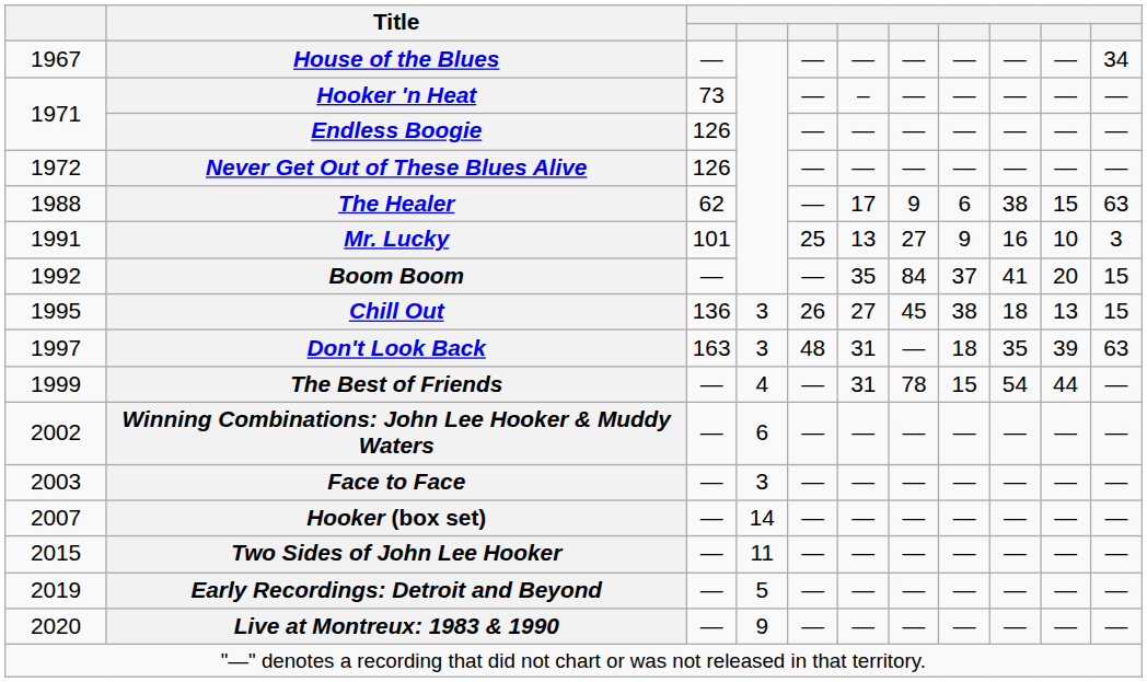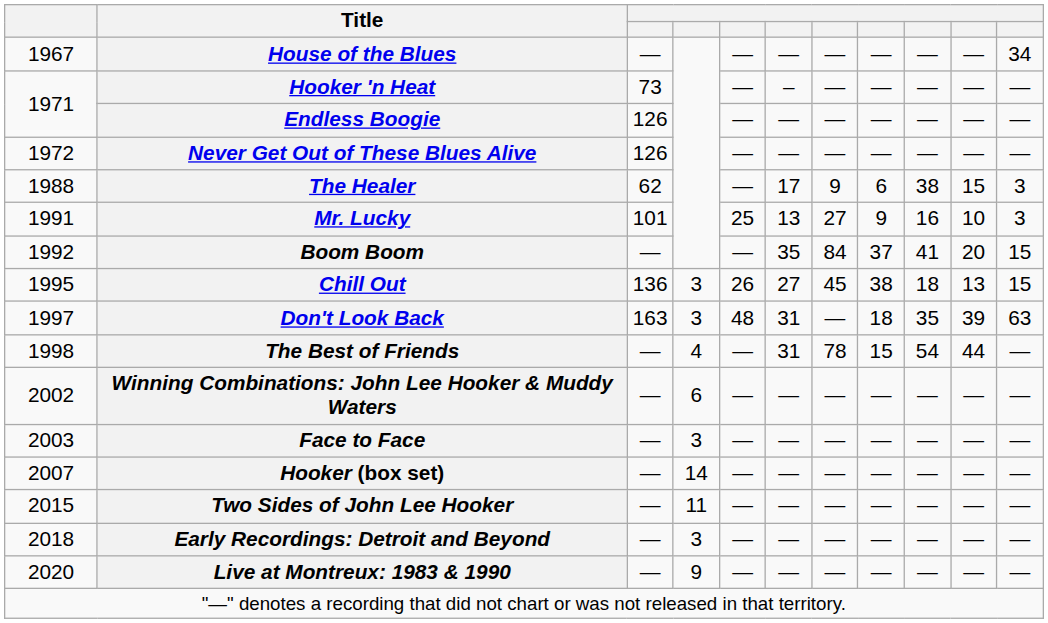 <table class="wikitable plainrowheaders" style="text-align:center;">
 <tr>
 <th scope="col" rowspan="2" style="width: 4em;"></th>
 <th scope="col" rowspan="2" style="width: 25em;">Title</th>
 <th scope="col" colspan="9" style="width: 18em;"></th>
 </tr>
 <tr>
 <th scope="col" style="width:2em;font-size:90%;"></th>
 <th scope="col" style="width:2em;font-size:90%;"></th>
 <th scope="col" style="width:2em;font-size:90%;"></th>
 <th scope="col" style="width:2em;font-size:90%;"></th>
 <th scope="col" style="width:2em;font-size:90%;"></th>
 <th scope="col" style="width:2em;font-size:90%;"></th>
 <th scope="col" style="width:2em;font-size:90%;"></th>
 <th scope="col" style="width:2em;font-size:90%;"></th>
 <th scope="col" style="width:2em;font-size:90%;"></th>
 </tr>
 <tr>
 <td>1967</td>
 <th scope="row"><em><a href='#'>House of the Blues</a></em></th>
 <td>—</td>
 <td rowspan="7"></td>
 <td>—</td>
 <td>—</td>
 <td>—</td>
 <td>—</td>
 <td>—</td>
 <td>—</td>
 <td>34</td>
 </tr>
 <tr>
 <td rowspan="2">1971</td>
 <th scope="row"><em><a href='#'>Hooker 'n Heat</a></em></th>
 <td>73</td>
 <td>—</td>
 <td>–</td>
 <td>—</td>
 <td>—</td>
 <td>—</td>
 <td>—</td>
 <td>—</td>
 </tr>
 <tr>
 <th scope="row"><em><a href='#'>Endless Boogie</a></em></th>
 <td>126</td>
 <td>—</td>
 <td>—</td>
 <td>—</td>
 <td>—</td>
 <td>—</td>
 <td>—</td>
 <td>—</td>
 </tr>
 <tr>
 <td>1972</td>
 <th scope="row"><em><a href='#'>Never Get Out of These Blues Alive</a></em></th>
 <td>126</td>
 <td>—</td>
 <td>—</td>
 <td>—</td>
 <td>—</td>
 <td>—</td>
 <td>—</td>
 <td>—</td>
 </tr>
 <tr>
 <td>1988</td>
 <th scope="row"><em><a href='#'>The Healer</a></em></th>
 <td>62</td>
 <td>—</td>
 <td>17</td>
 <td>9</td>
 <td>6</td>
 <td>38</td>
 <td>15</td>
-<td>63</td>
+<td>3</td>
 </tr>
 <tr>
 <td>1991</td>
 <th scope="row"><em><a href='#'>Mr. Lucky</a></em></th>
 <td>101</td>
 <td>25</td>
 <td>13</td>
 <td>27</td>
 <td>9</td>
 <td>16</td>
 <td>10</td>
 <td>3</td>
 </tr>
 <tr>
 <td>1992</td>
 <th scope="row"><em>Boom Boom</em></th>
 <td>—</td>
 <td>—</td>
 <td>35</td>
 <td>84</td>
 <td>37</td>
 <td>41</td>
 <td>20</td>
 <td>15</td>
 </tr>
 <tr>
 <td>1995</td>
 <th scope="row"><em><a href='#'>Chill Out</a></em></th>
 <td>136</td>
 <td>3</td>
 <td>26</td>
 <td>27</td>
 <td>45</td>
 <td>38</td>
 <td>18</td>
 <td>13</td>
 <td>15</td>
 </tr>
 <tr>
 <td>1997</td>
 <th scope="row"><em><a href='#'>Don't Look Back</a></em></th>
 <td>163</td>
 <td>3</td>
 <td>48</td>
 <td>31</td>
 <td>—</td>
 <td>18</td>
 <td>35</td>
 <td>39</td>
 <td>63</td>
 </tr>
 <tr>
-<td>1999</td>
+<td>1998</td>
 <th scope="row"><em>The Best of Friends</em></th>
 <td>—</td>
 <td>4</td>
 <td>—</td>
 <td>31</td>
 <td>78</td>
 <td>15</td>
 <td>54</td>
 <td>44</td>
 <td>—</td>
 </tr>
 <tr>
 <td>2002</td>
 <th scope="row"><em>Winning Combinations: John Lee Hooker & Muddy Waters</em></th>
 <td>—</td>
 <td>6</td>
 <td>—</td>
 <td>—</td>
 <td>—</td>
 <td>—</td>
 <td>—</td>
 <td>—</td>
 <td>—</td>
 </tr>
 <tr>
 <td>2003</td>
 <th scope="row"><em>Face to Face</em></th>
 <td>—</td>
 <td>3</td>
 <td>—</td>
 <td>—</td>
 <td>—</td>
 <td>—</td>
 <td>—</td>
 <td>—</td>
 <td>—</td>
 </tr>
 <tr>
 <td>2007</td>
 <th scope="row"><em>Hooker</em> (box set)</th>
 <td>—</td>
 <td>14</td>
 <td>—</td>
 <td>—</td>
 <td>—</td>
 <td>—</td>
 <td>—</td>
 <td>—</td>
 <td>—</td>
 </tr>
 <tr>
 <td>2015</td>
 <th scope="row"><em>Two Sides of John Lee Hooker</em></th>
 <td>—</td>
 <td>11</td>
 <td>—</td>
 <td>—</td>
 <td>—</td>
 <td>—</td>
 <td>—</td>
 <td>—</td>
 <td>—</td>
 </tr>
 <tr>
-<td>2019</td>
+<td>2018</td>
 <th scope="row"><em>Early Recordings: Detroit and Beyond</em></th>
 <td>—</td>
-<td>5</td>
+<td>3</td>
 <td>—</td>
 <td>—</td>
 <td>—</td>
 <td>—</td>
 <td>—</td>
 <td>—</td>
 <td>—</td>
 </tr>
 <tr>
 <td>2020</td>
 <th scope="row"><em>Live at Montreux: 1983 & 1990</em></th>
 <td>—</td>
 <td>9</td>
 <td>—</td>
 <td>—</td>
 <td>—</td>
 <td>—</td>
 <td>—</td>
 <td>—</td>
 <td>—</td>
 </tr>
 <tr>
 <td colspan="20" style="font-size:90%">"—" denotes a recording that did not chart or was not released in that territory.</td>
 </tr>
 </table>
